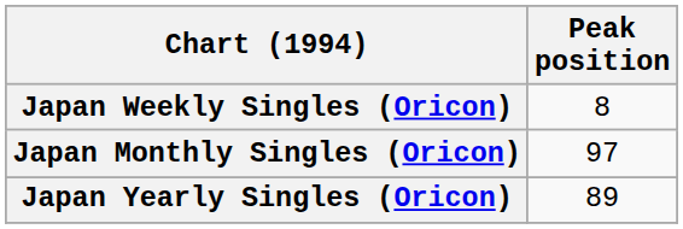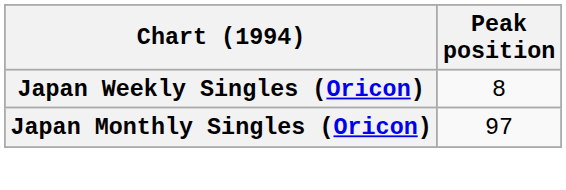 <table class="wikitable sortable plainrowheaders" style="text-align:center;">
 <tr>
 <th scope="col">Chart (1994)</th>
 <th scope="col">Peak<br>position</th>
 </tr>
 <tr>
 <th scope="row">Japan Weekly Singles (<a href='#'>Oricon</a>)</th>
 <td style="text-align:center;">8</td>
 </tr>
 <tr>
 <th scope="row">Japan Monthly Singles (<a href='#'>Oricon</a>)</th>
 <td style="text-align:center;">97</td>
 </tr>
-<tr>
-<th scope="row">Japan Yearly Singles (<a href='#'>Oricon</a>)</th>
-<td style="text-align:center;">89</td>
-</tr>
 </table>
